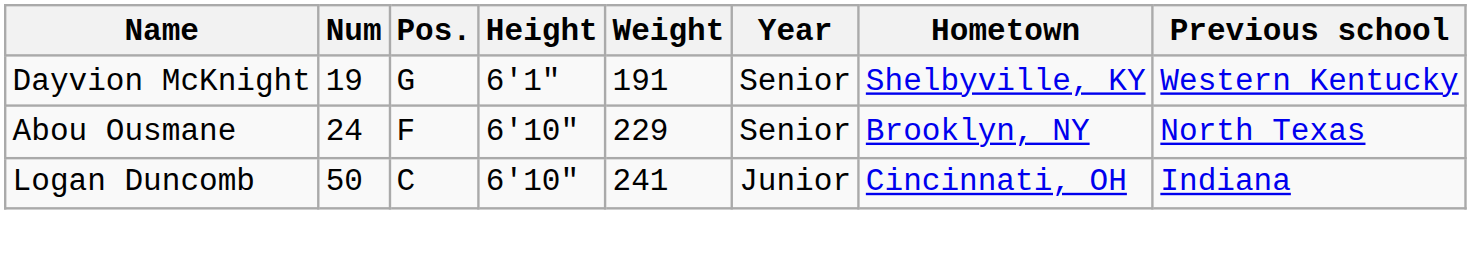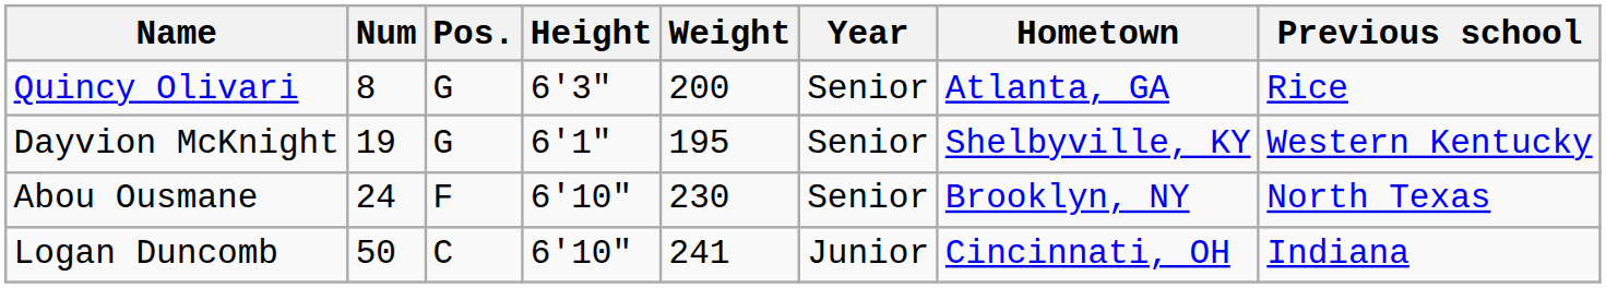 <table class="wikitable sortable" border="1">
 <tr>
 <th>Name</th>
 <th>Num</th>
 <th>Pos.</th>
 <th>Height</th>
 <th>Weight</th>
 <th>Year</th>
 <th>Hometown</th>
 <th class="unsortable">Previous school</th>
 </tr>
 <tr>
+<td><a href='#'>Quincy Olivari</a></td>
+<td>8</td>
+<td>G</td>
+<td>6'3"</td>
+<td>200</td>
+<td>Senior</td>
+<td><a href='#'>Atlanta, GA</a></td>
+<td><a href='#'>Rice</a></td>
+</tr>
+<tr>
 <td>Dayvion McKnight</td>
 <td>19</td>
 <td>G</td>
 <td>6'1"</td>
-<td>191</td>
+<td>195</td>
 <td>Senior</td>
 <td><a href='#'>Shelbyville, KY</a></td>
 <td><a href='#'>Western Kentucky</a></td>
 </tr>
 <tr>
 <td>Abou Ousmane</td>
 <td>24</td>
 <td>F</td>
 <td>6'10"</td>
-<td>229</td>
+<td>230</td>
 <td>Senior</td>
 <td><a href='#'>Brooklyn, NY</a></td>
 <td><a href='#'>North Texas</a></td>
 </tr>
 <tr>
 <td>Logan Duncomb</td>
 <td>50</td>
 <td>C</td>
 <td>6'10"</td>
 <td>241</td>
 <td>Junior</td>
 <td><a href='#'>Cincinnati, OH</a></td>
 <td><a href='#'>Indiana</a></td>
 </tr>
 </table>
